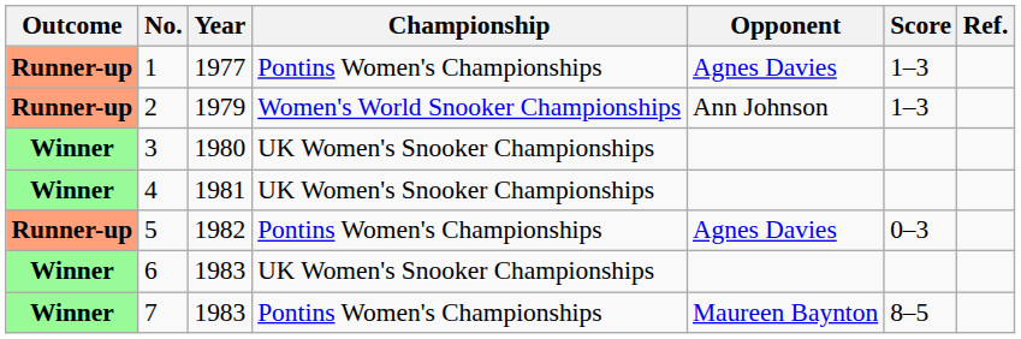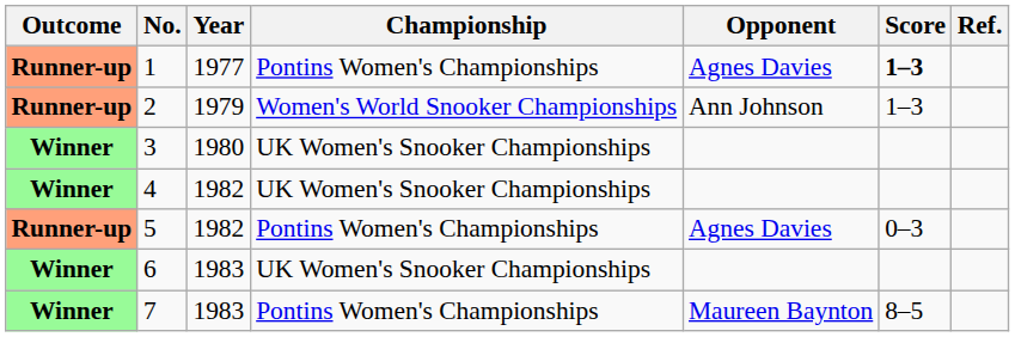 <table class="wikitable">
 <tr>
 <th>Outcome</th>
 <th>No.</th>
 <th>Year</th>
 <th>Championship</th>
 <th>Opponent</th>
 <th>Score</th>
 <th>Ref.</th>
 </tr>
 <tr>
 <th scope="row" style="background:#ffa07a;">Runner-up</th>
 <td>1</td>
 <td>1977</td>
 <td><a href='#'>Pontins</a> Women's Championships</td>
 <td><a href='#'>Agnes Davies</a></td>
-<td>1–3</td>
+<td><strong>1–3</strong></td>
 <td></td>
 </tr>
 <tr>
 <th scope="row" style="background:#ffa07a;">Runner-up</th>
 <td>2</td>
 <td>1979</td>
 <td><a href='#'>Women's World Snooker Championships</a></td>
 <td>Ann Johnson</td>
 <td>1–3</td>
 <td></td>
 </tr>
 <tr>
 <th scope="row" style="background:#98FB98">Winner</th>
 <td>3</td>
 <td>1980</td>
 <td>UK Women's Snooker Championships</td>
 <td></td>
 <td></td>
 <td></td>
 </tr>
 <tr>
 <th scope="row" style="background:#98FB98">Winner</th>
 <td>4</td>
-<td>1981</td>
+<td>1982</td>
 <td>UK Women's Snooker Championships</td>
 <td></td>
 <td></td>
 <td></td>
 </tr>
 <tr>
 <th scope="row" style="background:#ffa07a;">Runner-up</th>
 <td>5</td>
 <td>1982</td>
 <td><a href='#'>Pontins</a> Women's Championships</td>
 <td><a href='#'>Agnes Davies</a></td>
 <td>0–3</td>
 <td></td>
 </tr>
 <tr>
 <th scope="row" style="background:#98FB98">Winner</th>
 <td>6</td>
 <td>1983</td>
 <td>UK Women's Snooker Championships</td>
 <td></td>
 <td></td>
 <td></td>
 </tr>
 <tr>
 <th scope="row" style="background:#98FB98">Winner</th>
 <td>7</td>
 <td>1983</td>
 <td><a href='#'>Pontins</a> Women's Championships</td>
 <td><a href='#'>Maureen Baynton</a></td>
 <td>8–5</td>
 <td></td>
 </tr>
 </table>
